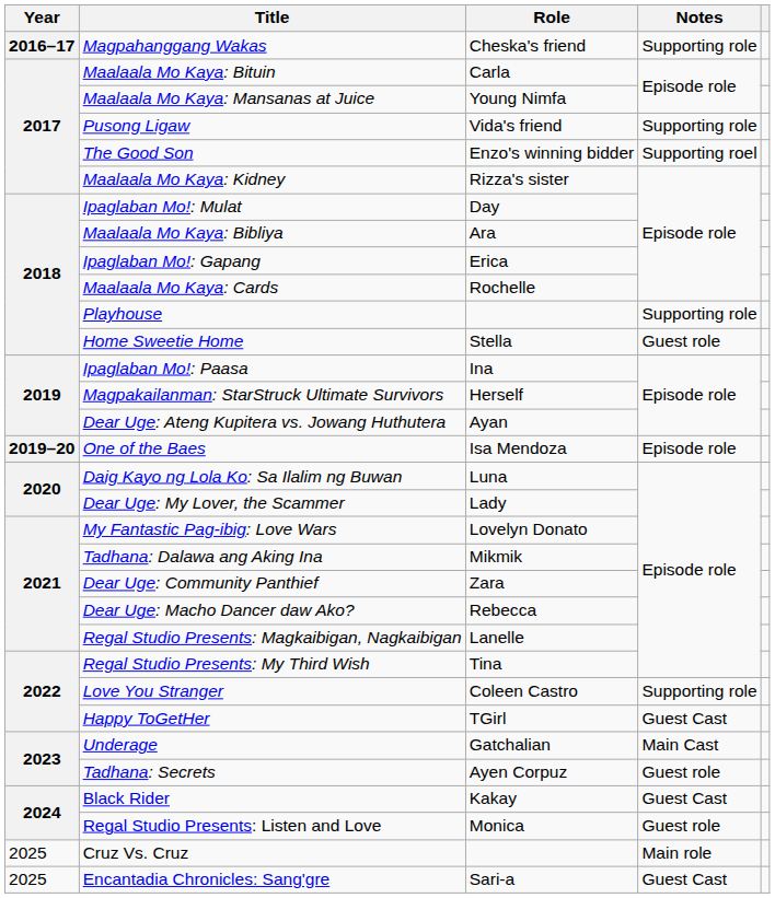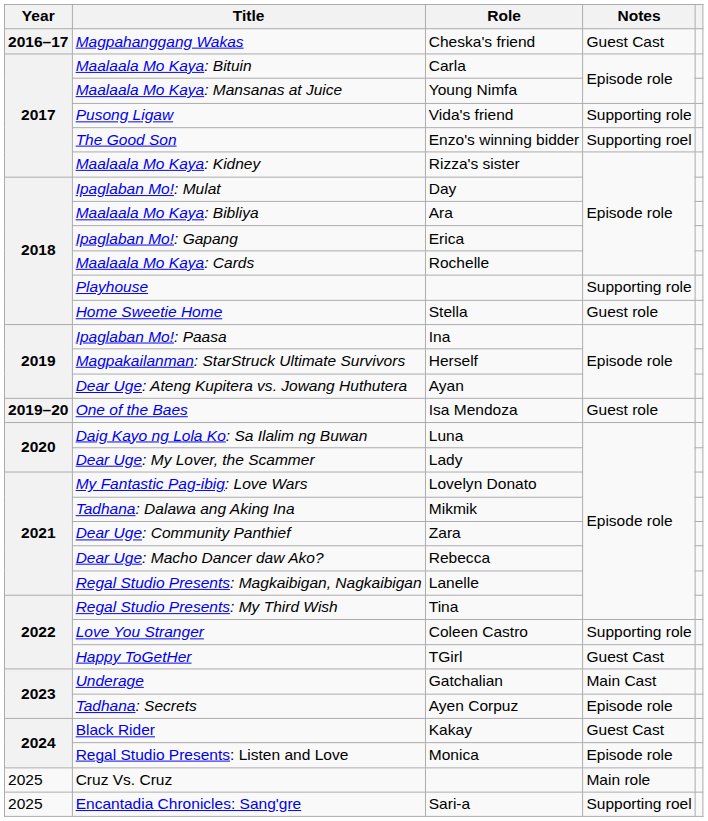 <table class="wikitable sortable plainrowheaders">
 <tr>
 <th scope="col">Year</th>
 <th scope="col">Title</th>
 <th scope="col">Role</th>
 <th scope="col">Notes</th>
 <th scope="col" class="unsortable"></th>
 </tr>
 <tr>
 <th scope="row">2016–17</th>
 <td><em><a href='#'>Magpahanggang Wakas</a></em></td>
 <td>Cheska's friend</td>
-<td>Supporting role</td>
+<td>Guest Cast</td>
 <td></td>
 </tr>
 <tr>
 <th scope="row" rowspan="5">2017</th>
 <td><em><a href='#'>Maalaala Mo Kaya</a>: Bituin</em></td>
 <td>Carla</td>
 <td rowspan="2">Episode role</td>
 <td></td>
 </tr>
 <tr>
 <td><em><a href='#'>Maalaala Mo Kaya</a>: Mansanas at Juice</em></td>
 <td>Young Nimfa</td>
 <td></td>
 </tr>
 <tr>
 <td><em><a href='#'>Pusong Ligaw</a></em></td>
 <td>Vida's friend</td>
 <td>Supporting role</td>
 <td></td>
 </tr>
 <tr>
 <td><em><a href='#'>The Good Son</a></em></td>
 <td>Enzo's winning bidder</td>
 <td>Supporting roel</td>
 <td></td>
 </tr>
 <tr>
 <td><em><a href='#'>Maalaala Mo Kaya</a>: Kidney</em></td>
 <td>Rizza's sister</td>
 <td rowspan="5">Episode role</td>
 <td></td>
 </tr>
 <tr>
 <th scope="row" rowspan="6">2018</th>
 <td><em><a href='#'>Ipaglaban Mo!</a>: Mulat</em></td>
 <td>Day</td>
 <td></td>
 </tr>
 <tr>
 <td><em><a href='#'>Maalaala Mo Kaya</a>: Bibliya</em></td>
 <td>Ara</td>
 <td></td>
 </tr>
 <tr>
 <td><em><a href='#'>Ipaglaban Mo!</a>: Gapang</em></td>
 <td>Erica</td>
 <td></td>
 </tr>
 <tr>
 <td><em><a href='#'>Maalaala Mo Kaya</a>: Cards</em></td>
 <td>Rochelle</td>
 <td></td>
 </tr>
 <tr>
 <td><em><a href='#'>Playhouse</a></em></td>
 <td></td>
 <td>Supporting role</td>
 <td></td>
 </tr>
 <tr>
 <td><em><a href='#'>Home Sweetie Home</a></em></td>
 <td>Stella</td>
 <td>Guest role</td>
 <td></td>
 </tr>
 <tr>
 <th scope="row" rowspan="3">2019</th>
 <td><em><a href='#'>Ipaglaban Mo!</a>: Paasa</em></td>
 <td>Ina</td>
 <td rowspan="3">Episode role</td>
 <td></td>
 </tr>
 <tr>
 <td><em><a href='#'>Magpakailanman</a>: StarStruck Ultimate Survivors</em></td>
 <td>Herself</td>
 <td></td>
 </tr>
 <tr>
 <td><em><a href='#'>Dear Uge</a>: Ateng Kupitera vs. Jowang Huthutera</em></td>
 <td>Ayan</td>
 <td></td>
 </tr>
 <tr>
 <th scope="row">2019–20</th>
 <td><em><a href='#'>One of the Baes</a></em></td>
 <td>Isa Mendoza</td>
-<td>Episode role</td>
+<td>Guest role</td>
 <td></td>
 </tr>
 <tr>
 <th scope="row" rowspan="2">2020</th>
 <td><em><a href='#'>Daig Kayo ng Lola Ko</a>: Sa Ilalim ng Buwan</em></td>
 <td>Luna</td>
 <td rowspan="8">Episode role</td>
 <td></td>
 </tr>
 <tr>
 <td><em><a href='#'>Dear Uge</a>: My Lover, the Scammer</em></td>
 <td>Lady</td>
 <td></td>
 </tr>
 <tr>
 <th scope="row" rowspan="5">2021</th>
 <td><em><a href='#'>My Fantastic Pag-ibig</a>: Love Wars</em></td>
 <td>Lovelyn Donato</td>
 <td></td>
 </tr>
 <tr>
 <td><em><a href='#'>Tadhana</a>: Dalawa ang Aking Ina</em></td>
 <td>Mikmik</td>
 <td></td>
 </tr>
 <tr>
 <td><em><a href='#'>Dear Uge</a>: Community Panthief</em></td>
 <td>Zara</td>
 <td></td>
 </tr>
 <tr>
 <td><em><a href='#'>Dear Uge</a>: Macho Dancer daw Ako?</em></td>
 <td>Rebecca</td>
 <td></td>
 </tr>
 <tr>
 <td><em><a href='#'>Regal Studio Presents</a>: Magkaibigan, Nagkaibigan</em></td>
 <td>Lanelle</td>
 <td></td>
 </tr>
 <tr>
 <th scope="row" rowspan="3">2022</th>
 <td><em><a href='#'>Regal Studio Presents</a>: My Third Wish</em></td>
 <td>Tina</td>
 <td></td>
 </tr>
 <tr>
 <td><em><a href='#'>Love You Stranger</a> </em></td>
 <td>Coleen Castro</td>
 <td>Supporting role</td>
 <td></td>
 </tr>
 <tr>
 <td><em><a href='#'>Happy ToGetHer</a></em></td>
 <td>TGirl</td>
 <td>Guest Cast</td>
 <td></td>
 </tr>
 <tr>
 <th scope="row" rowspan="2">2023</th>
 <td><em><a href='#'>Underage</a></em></td>
 <td> Gatchalian</td>
 <td>Main Cast</td>
 <td></td>
 </tr>
 <tr>
 <td><em><a href='#'>Tadhana</a>: Secrets</td>
 <td>Ayen Corpuz</td>
-<td>Guest role</td>
+<td>Episode role</td>
 <td></td>
 </tr>
 <tr>
 <th rowspan="2" scope="row">2024</th>
 <td></em><a href='#'>Black Rider</a><em></td>
 <td>Kakay</td>
 <td>Guest Cast</td>
 <td></td>
 </tr>
 <tr>
 <td></em><a href='#'>Regal Studio Presents</a>: Listen and Love<em></td>
 <td>Monica</td>
-<td>Guest role</td>
+<td>Episode role</td>
 <td></td>
 </tr>
 <tr>
 <td>2025</td>
 <td></em>Cruz Vs. Cruz<em></td>
 <td></td>
 <td>Main role</td>
 <td></td>
 </tr>
 <tr>
 <td>2025</td>
 <td><a href='#'>Encantadia Chronicles: Sang'gre</a></td>
 <td>Sari-a</td>
-<td>Guest Cast</td>
+<td>Supporting roel</td>
 <td></td>
 </tr>
 </table>
